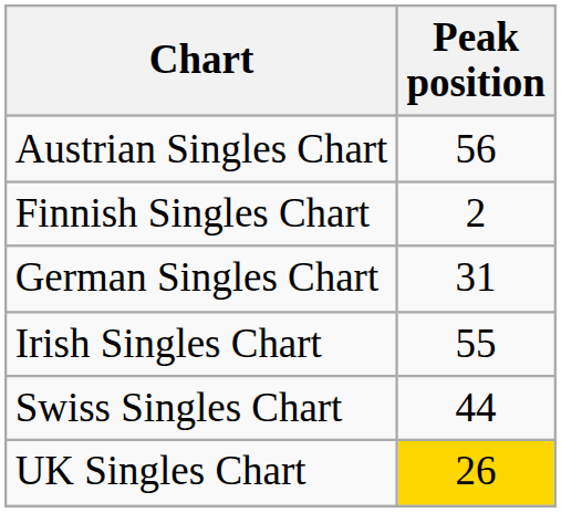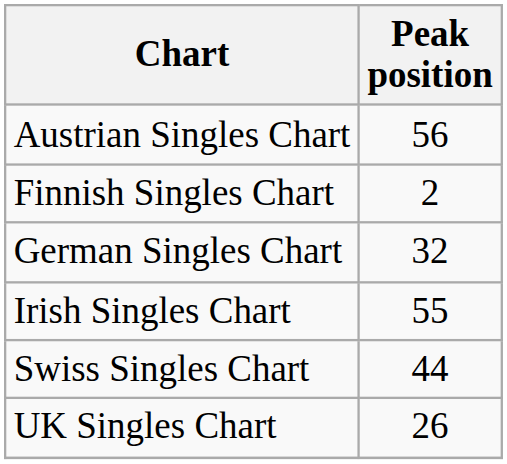 <table class="wikitable">
 <tr>
 <th align="left">Chart</th>
 <th align="center">Peak<br>position</th>
 </tr>
 <tr>
 <td align="left">Austrian Singles Chart</td>
 <td align="center">56</td>
 </tr>
 <tr>
 <td align="left">Finnish Singles Chart</td>
 <td align="center">2</td>
 </tr>
 <tr>
 <td align="left">German Singles Chart</td>
-<td align="center">31</td>
+<td align="center">32</td>
 </tr>
 <tr>
 <td align="left">Irish Singles Chart</td>
 <td align="center">55</td>
 </tr>
 <tr>
 <td align="left">Swiss Singles Chart</td>
 <td align="center">44</td>
 </tr>
 <tr>
 <td align="left">UK Singles Chart</td>
-<td align="center" style="background: gold;">26</td>
+<td align="center">26</td>
 </tr>
 <tr>
 </tr>
 </table>
